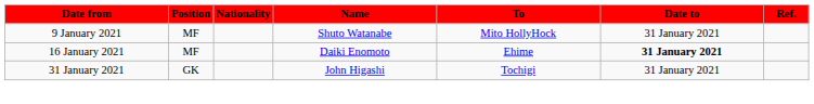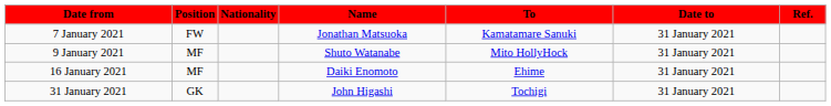 <table class="wikitable" style="text-align:center; font-size:90%; ">
 <tr>
 <th style="background:#FF0000; color:#000000; width:200px;">Date from</th>
 <th style="background:#FF0000; color:#000000; width:50px;">Position</th>
 <th style="background:#FF0000; color:#000000; width:50px;">Nationality</th>
 <th style="background:#FF0000; color:#000000; width:200px;">Name</th>
 <th style="background:#FF0000; color:#000000; width:200px;">To</th>
 <th style="background:#FF0000; color:#000000; width:200px;">Date to</th>
 <th style="background:#FF0000; color:#000000; width:50px;">Ref.</th>
+</tr>
+<tr>
+<td>7 January 2021</td>
+<td>FW</td>
+<td></td>
+<td><a href='#'>Jonathan Matsuoka</a></td>
+<td><a href='#'>Kamatamare Sanuki</a></td>
+<td>31 January 2021</td>
+<td></td>
 </tr>
 <tr>
 <td>9 January 2021</td>
 <td>MF</td>
 <td></td>
 <td><a href='#'>Shuto Watanabe</a></td>
 <td><a href='#'>Mito HollyHock</a></td>
 <td>31 January 2021</td>
 <td></td>
 </tr>
 <tr>
 <td>16 January 2021</td>
 <td>MF</td>
 <td></td>
 <td><a href='#'>Daiki Enomoto</a></td>
 <td><a href='#'>Ehime</a></td>
-<td><strong>31 January 2021</strong></td>
+<td>31 January 2021</td>
 <td></td>
 </tr>
 <tr>
 <td>31 January 2021</td>
 <td>GK</td>
 <td></td>
 <td><a href='#'>John Higashi</a></td>
 <td><a href='#'>Tochigi</a></td>
 <td>31 January 2021</td>
 <td></td>
 </tr>
 </table>
